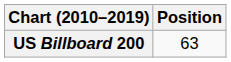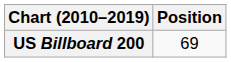 <table class="wikitable plainrowheaders" style="text-align:center">
 <tr>
 <th scope="col">Chart (2010–2019)</th>
 <th scope="col">Position</th>
 </tr>
 <tr>
 <th scope="row">US <em>Billboard</em> 200</th>
-<td>63</td>
+<td>69</td>
 </tr>
 </table>
